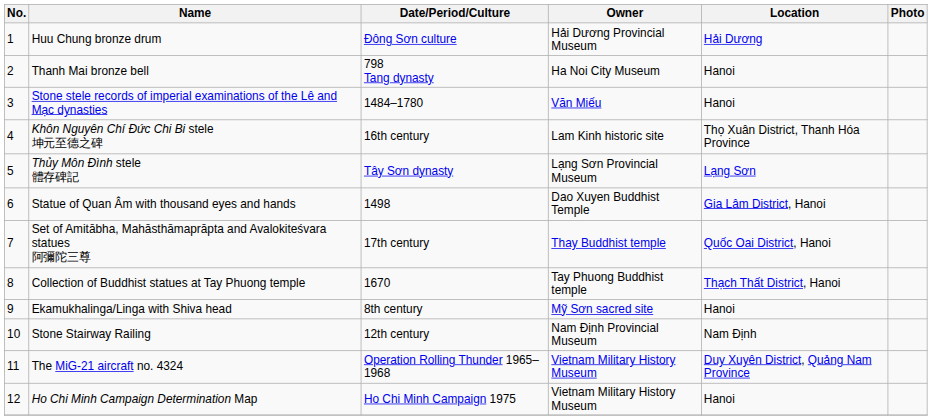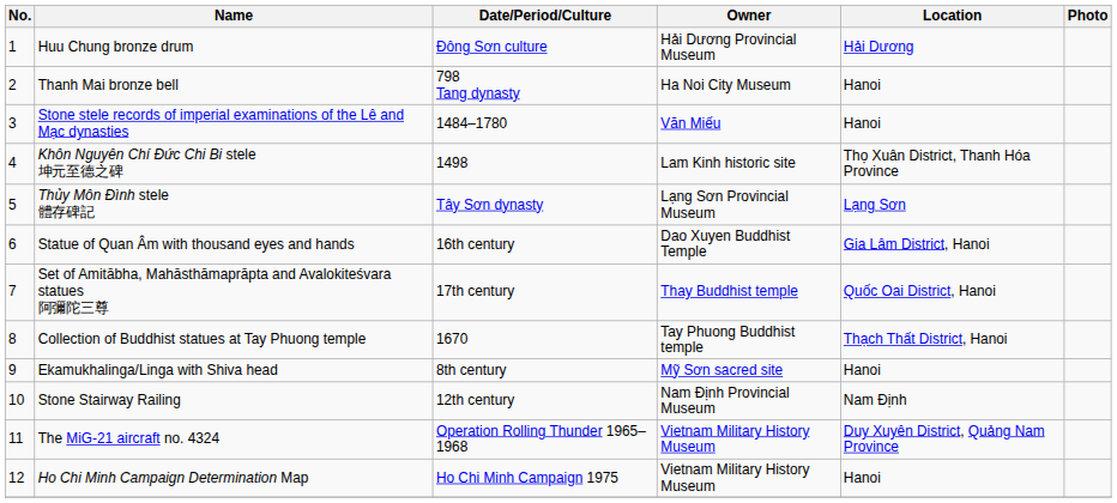 <table class="wikitable">
 <tr>
 <th>No.</th>
 <th>Name</th>
 <th>Date/Period/Culture</th>
 <th>Owner</th>
 <th>Location</th>
 <th>Photo</th>
 </tr>
 <tr>
 <td>1</td>
 <td>Huu Chung bronze drum</td>
 <td><a href='#'>Đông Sơn culture</a></td>
 <td>Hải Dương Provincial Museum</td>
 <td><a href='#'>Hải Dương</a></td>
 <td></td>
 </tr>
 <tr>
 <td>2</td>
 <td>Thanh Mai bronze bell</td>
 <td>798<br><a href='#'>Tang dynasty</a></td>
 <td>Ha Noi City Museum</td>
 <td>Hanoi</td>
 <td></td>
 </tr>
 <tr>
 <td>3</td>
 <td><a href='#'>Stone stele records of imperial examinations of the Lê and Mạc dynasties</a></td>
 <td>1484–1780</td>
 <td><a href='#'>Văn Miếu</a></td>
 <td>Hanoi</td>
 <td></td>
 </tr>
 <tr>
 <td>4</td>
 <td><em>Khôn Nguyên Chí Đức Chi Bi</em> stele<br>坤元至德之碑</td>
-<td>16th century</td>
+<td>1498</td>
 <td>Lam Kinh historic site</td>
 <td>Thọ Xuân District, Thanh Hóa Province</td>
 <td></td>
 </tr>
 <tr>
 <td>5</td>
 <td><em>Thủy Môn Đình</em> stele<br>體存碑記</td>
 <td><a href='#'>Tây Sơn dynasty</a></td>
 <td>Lạng Sơn Provincial Museum</td>
 <td><a href='#'>Lạng Sơn</a></td>
 <td></td>
 </tr>
 <tr>
 <td>6</td>
 <td>Statue of Quan Âm with thousand eyes and hands</td>
-<td>1498</td>
+<td>16th century</td>
 <td>Dao Xuyen Buddhist Temple</td>
 <td><a href='#'>Gia Lâm District</a>, Hanoi</td>
 <td></td>
 </tr>
 <tr>
 <td>7</td>
 <td>Set of Amitābha, Mahāsthāmaprāpta and Avalokiteśvara statues<br>阿彌陀三尊</td>
 <td>17th century</td>
 <td><a href='#'>Thay Buddhist temple</a></td>
 <td><a href='#'>Quốc Oai District</a>, Hanoi</td>
 <td></td>
 </tr>
 <tr>
 <td>8</td>
 <td>Collection of Buddhist statues at Tay Phuong temple</td>
 <td>1670</td>
 <td>Tay Phuong Buddhist temple</td>
 <td><a href='#'>Thạch Thất District</a>, Hanoi</td>
 <td></td>
 </tr>
 <tr>
 <td>9</td>
 <td>Ekamukhalinga/Linga with Shiva head</td>
 <td>8th century</td>
 <td><a href='#'>Mỹ Sơn sacred site</a></td>
 <td>Hanoi</td>
 <td></td>
 </tr>
 <tr>
 <td>10</td>
 <td>Stone Stairway Railing</td>
 <td>12th century</td>
 <td>Nam Định Provincial Museum</td>
 <td>Nam Định</td>
 <td></td>
 </tr>
 <tr>
 <td>11</td>
 <td>The <a href='#'>MiG-21 aircraft</a> no. 4324</td>
 <td><a href='#'>Operation Rolling Thunder</a> 1965–1968</td>
 <td><a href='#'>Vietnam Military History Museum</a></td>
 <td><a href='#'>Duy Xuyên District</a>, <a href='#'>Quảng Nam Province</a></td>
 <td></td>
 </tr>
 <tr>
 <td>12</td>
 <td><em>Ho Chi Minh Campaign Determination</em> Map</td>
 <td><a href='#'>Ho Chi Minh Campaign</a> 1975</td>
 <td>Vietnam Military History Museum</td>
 <td>Hanoi</td>
 <td></td>
 </tr>
 <tr>
 </tr>
 </table>
